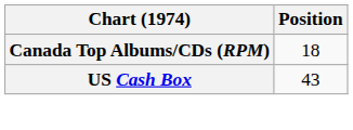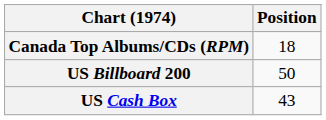 <table class="wikitable sortable plainrowheaders" style="text-align:center;">
 <tr>
 <th scope="col">Chart (1974)</th>
 <th scope="col">Position</th>
 </tr>
 <tr>
 <th scope="row">Canada Top Albums/CDs (<em>RPM</em>)</th>
 <td>18</td>
 </tr>
 <tr>
+<th scope="row">US <em>Billboard</em> 200</th>
+<td>50</td>
+</tr>
+<tr>
 <th scope="row">US <a href='#'><em>Cash Box</em></a></th>
 <td>43</td>
 </tr>
 </table>
